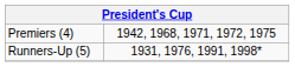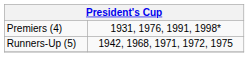 <table class="wikitable" width="55%" style="font-size:90%">
 <tr style="background:#efefef">
 <th colspan=11><a href='#'>President's Cup</a></th>
 </tr>
 <tr>
 <td>Premiers (4)</td>
-<td align="center">1942, 1968, 1971, 1972, 1975</td>
+<td align="center">1931, 1976, 1991, 1998*</td>
 </tr>
 <tr>
 <td>Runners-Up (5)</td>
-<td align="center">1931, 1976, 1991, 1998*</td>
+<td align="center">1942, 1968, 1971, 1972, 1975</td>
 </tr>
 <tr>
 </tr>
 </table>
